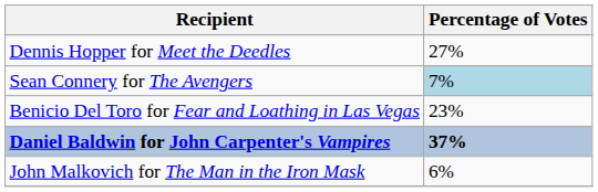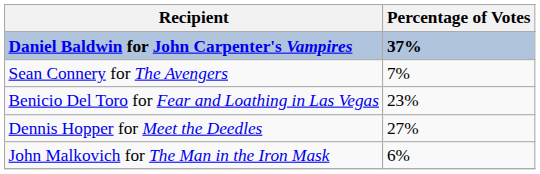 <table class="wikitable sortable plainrowheaders">
 <tr>
 <th>Recipient</th>
 <th>Percentage of Votes</th>
 </tr>
 <tr>
 </tr>
-<tr>
-<td><a href='#'>Dennis Hopper</a> for <em><a href='#'>Meet the Deedles</a></em></td>
-<td>27%</td>
+<tr style="background:#B0C4DE;">
+<td><strong><a href='#'>Daniel Baldwin</a> for <a href='#'>John Carpenter's <em>Vampires</em></a></strong></td>
+<td><strong>37%</strong></td>
 </tr>
 <tr>
 <td><a href='#'>Sean Connery</a> for <em><a href='#'>The Avengers</a></em></td>
-<td style="background: lightblue;">7%</td>
+<td>7%</td>
 </tr>
 <tr>
 <td><a href='#'>Benicio Del Toro</a> for <em><a href='#'>Fear and Loathing in Las Vegas</a></em></td>
 <td>23%</td>
 </tr>
-<tr style="background:#B0C4DE;">
-<td><strong><a href='#'>Daniel Baldwin</a> for <a href='#'>John Carpenter's <em>Vampires</em></a></strong></td>
-<td><strong>37%</strong></td>
+<tr>
+<td><a href='#'>Dennis Hopper</a> for <em><a href='#'>Meet the Deedles</a></em></td>
+<td>27%</td>
 </tr>
 <tr>
 <td><a href='#'>John Malkovich</a> for <em><a href='#'>The Man in the Iron Mask</a></em></td>
 <td>6%</td>
 </tr>
 <tr>
 </tr>
 </table>
